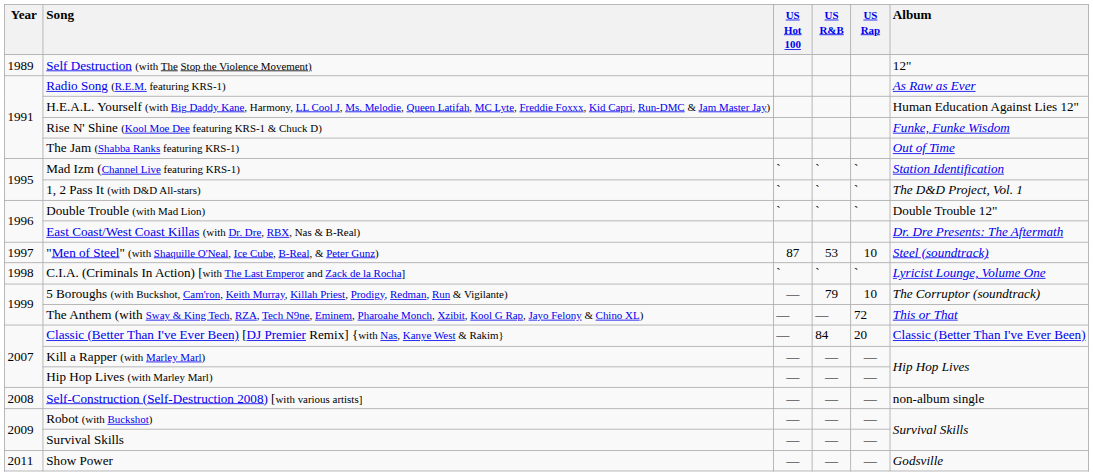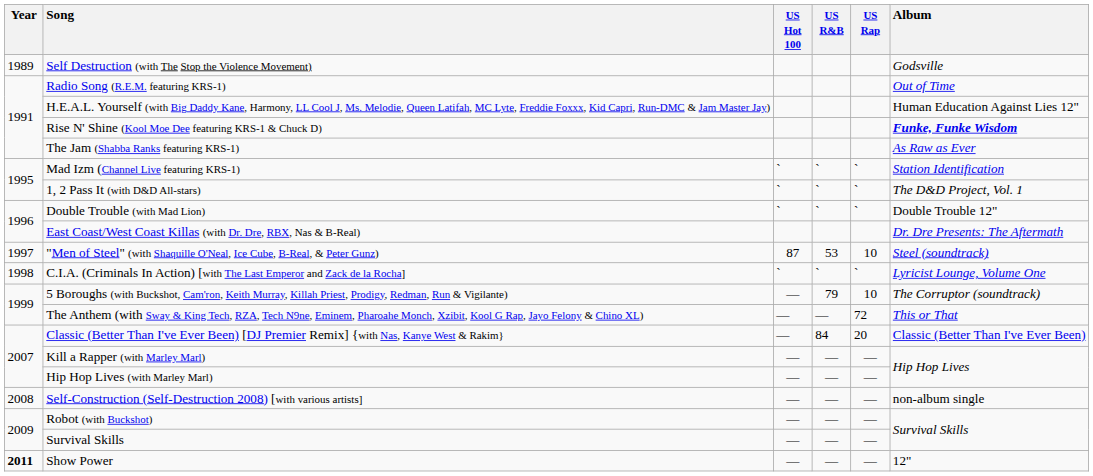 <table class="wikitable">
 <tr>
 <th style="vertical-align:top; text-align:center; width:40px;">Year</th>
 <th style="text-align:left; vertical-align:top;">Song</th>
 <th style="vertical-align:top; text-align:center; width:40px;"><small><a href='#'>US Hot 100</a></small></th>
 <th style="vertical-align:top; text-align:center; width:40px;"><small><a href='#'>US R&B</a></small></th>
 <th style="vertical-align:top; text-align:center; width:40px;"><small><a href='#'>US Rap</a></small></th>
 <th style="text-align:left; vertical-align:top;">Album</th>
 </tr>
 <tr>
 <td>1989</td>
 <td><a href='#'>Self Destruction</a> <small>(with <u>The</u> <u>Stop the Violence Movement)</u></small></td>
 <td></td>
 <td></td>
 <td></td>
-<td>12"</td>
+<td><em>Godsville</em></td>
 </tr>
 <tr>
 <td rowspan="4">1991</td>
 <td><a href='#'>Radio Song</a> <small>(<a href='#'>R.E.M.</a> featuring KRS-1)</small></td>
 <td></td>
 <td></td>
 <td></td>
-<td><em><a href='#'>As Raw as Ever</a></em></td>
+<td><a href='#'><em>Out of Time</em></a></td>
 </tr>
 <tr>
 <td>H.E.A.L. Yourself <small>(with <a href='#'>Big Daddy Kane</a>, Harmony, <a href='#'>LL Cool J</a>, <a href='#'>Ms. Melodie</a>, <a href='#'>Queen Latifah</a>, <a href='#'>MC Lyte</a>, <a href='#'>Freddie Foxxx</a>, <a href='#'>Kid Capri</a>, <a href='#'>Run-DMC</a> & <a href='#'>Jam Master Jay</a>)</small></td>
 <td></td>
 <td></td>
 <td></td>
 <td>Human Education Against Lies 12"</td>
 </tr>
 <tr>
 <td>Rise N' Shine <small>(<a href='#'>Kool Moe Dee</a> featuring KRS-1 & Chuck D)</small></td>
 <td></td>
 <td></td>
 <td></td>
-<td><em><a href='#'>Funke, Funke Wisdom</a></em></td>
+<td><strong><em><a href='#'>Funke, Funke Wisdom</a></em></strong></td>
 </tr>
 <tr>
 <td>The Jam <small>(<a href='#'>Shabba Ranks</a> featuring KRS-1)</small></td>
 <td></td>
 <td></td>
 <td></td>
-<td><a href='#'><em>Out of Time</em></a></td>
+<td><em><a href='#'>As Raw as Ever</a></em></td>
 </tr>
 <tr>
 <td rowspan="2">1995</td>
 <td>Mad Izm (<small><a href='#'>Channel Live</a> featuring KRS-1)</small></td>
 <td>`</td>
 <td>`</td>
 <td>`</td>
 <td><a href='#'><em>Station Identification</em></a></td>
 </tr>
 <tr>
 <td>1, 2 Pass It <small>(with D&D All-stars)</small></td>
 <td>`</td>
 <td>`</td>
 <td>`</td>
 <td><em>The D&D Project, Vol. 1</em></td>
 </tr>
 <tr>
 <td rowspan="2">1996</td>
 <td>Double Trouble <small>(with Mad Lion)</small></td>
 <td>`</td>
 <td>`</td>
 <td>`</td>
 <td>Double Trouble 12"</td>
 </tr>
 <tr>
 <td><a href='#'>East Coast/West Coast Killas</a> <small>(with <a href='#'>Dr. Dre</a>, <a href='#'>RBX</a>, Nas & B-Real)</small></td>
 <td></td>
 <td></td>
 <td></td>
 <td><em><a href='#'>Dr. Dre Presents: The Aftermath</a></em></td>
 </tr>
 <tr>
 <td>1997</td>
 <td style="text-align:left; vertical-align:top;">"<a href='#'>Men of Steel</a>" <small>(with <a href='#'>Shaquille O'Neal</a>, <a href='#'>Ice Cube</a>, <a href='#'>B-Real</a>, & <a href='#'>Peter Gunz</a>)</small></td>
 <td style="text-align:center; vertical-align:top;">87</td>
 <td style="text-align:center; vertical-align:top;">53</td>
 <td style="text-align:center; vertical-align:top;">10</td>
 <td><em><a href='#'>Steel (soundtrack)</a></em></td>
 </tr>
 <tr>
 <td>1998</td>
 <td>C.I.A. (Criminals In Action) [<small>with <a href='#'>The Last Emperor</a>  and <a href='#'>Zack de la Rocha</a>]</small></td>
 <td>`</td>
 <td>`</td>
 <td>`</td>
 <td><em><a href='#'>Lyricist Lounge, Volume One</a></em></td>
 </tr>
 <tr>
 <td rowspan="2">1999</td>
 <td style="text-align:left; vertical-align:top;">5 Boroughs <small>(with Buckshot, <a href='#'>Cam'ron</a>, <a href='#'>Keith Murray</a>, <a href='#'>Killah Priest</a>, <a href='#'>Prodigy</a>, <a href='#'>Redman</a>, <a href='#'>Run</a> & Vigilante)</small></td>
 <td style="text-align:center; vertical-align:top;">—</td>
 <td style="text-align:center; vertical-align:top;">79</td>
 <td style="text-align:center; vertical-align:top;">10</td>
 <td><em>The Corruptor (soundtrack)</em></td>
 </tr>
 <tr>
 <td>The Anthem (with <small><a href='#'>Sway & King Tech</a>, <a href='#'>RZA</a>, <a href='#'>Tech N9ne</a>, <a href='#'>Eminem</a>, <a href='#'>Pharoahe Monch</a>, <a href='#'>Xzibit</a>, <a href='#'>Kool G Rap</a>, <a href='#'>Jayo Felony</a> & <a href='#'>Chino XL</a>)</small></td>
 <td>—</td>
 <td>—</td>
 <td>72</td>
 <td><em><a href='#'>This or That</a></em></td>
 </tr>
 <tr>
 <td rowspan="3">2007</td>
 <td><a href='#'>Classic (Better Than I've Ever Been)</a> [<a href='#'>DJ Premier</a> Remix] {<small>with <a href='#'>Nas</a>, <a href='#'>Kanye West</a> & Rakim}</small></td>
 <td>—</td>
 <td>84</td>
 <td>20</td>
 <td><a href='#'>Classic (Better Than I've Ever Been)</a></td>
 </tr>
 <tr>
 <td style="text-align:left; vertical-align:top;">Kill a Rapper <small>(with <a href='#'>Marley Marl</a>)</small></td>
 <td style="text-align:center; vertical-align:top;">—</td>
 <td style="text-align:center; vertical-align:top;">—</td>
 <td style="text-align:center; vertical-align:top;">—</td>
 <td rowspan="2"><em>Hip Hop Lives</em></td>
 </tr>
 <tr style="vertical-align:top;">
 <td style="text-align:left; ">Hip Hop Lives <small>(with Marley Marl)</small></td>
 <td style="text-align:center; ">—</td>
 <td style="text-align:center; ">—</td>
 <td style="text-align:center; ">—</td>
 </tr>
 <tr>
 <td>2008</td>
 <td style="text-align:left; vertical-align:top;"><a href='#'>Self-Construction (Self-Destruction 2008)</a> [<small>with various artists]</small></td>
 <td style="text-align:center; vertical-align:top;">—</td>
 <td style="text-align:center; vertical-align:top;">—</td>
 <td style="text-align:center; vertical-align:top;">—</td>
 <td>non-album single</td>
 </tr>
 <tr>
 <td rowspan="2">2009</td>
 <td style="text-align:left; vertical-align:top;">Robot <small>(with <a href='#'>Buckshot</a>)</small></td>
 <td style="text-align:center; vertical-align:top;">—</td>
 <td style="text-align:center; vertical-align:top;">—</td>
 <td style="text-align:center; vertical-align:top;">—</td>
 <td rowspan="2"><em>Survival Skills</em></td>
 </tr>
 <tr style="vertical-align:top;">
 <td style="text-align:left; ">Survival Skills</td>
 <td style="text-align:center; ">—</td>
 <td style="text-align:center; ">—</td>
 <td style="text-align:center; ">—</td>
 </tr>
 <tr>
-<td>2011</td>
+<td><strong>2011</strong></td>
 <td style="text-align:left; vertical-align:top;">Show Power</td>
 <td style="text-align:center; vertical-align:top;">—</td>
 <td style="text-align:center; vertical-align:top;">—</td>
 <td style="text-align:center; vertical-align:top;">—</td>
-<td><em>Godsville</em></td>
+<td>12"</td>
 </tr>
 </table>
